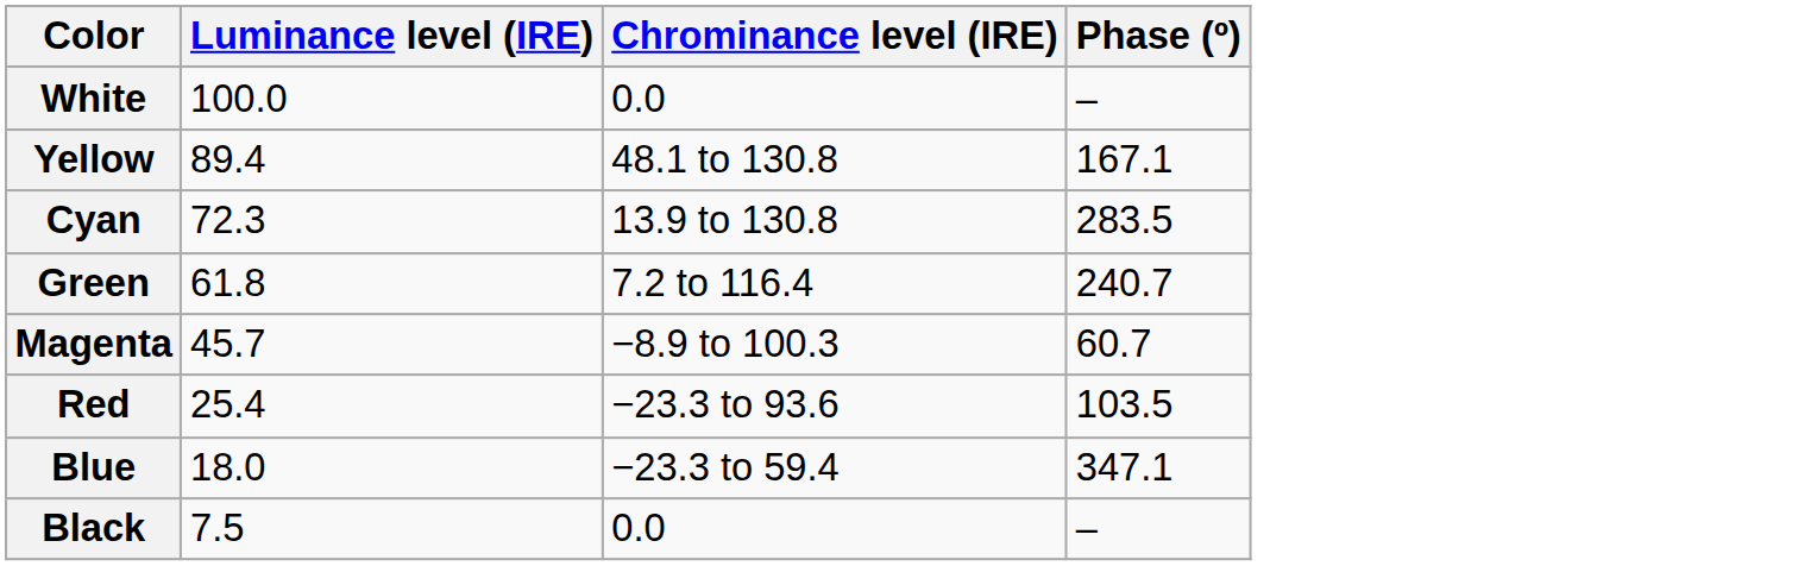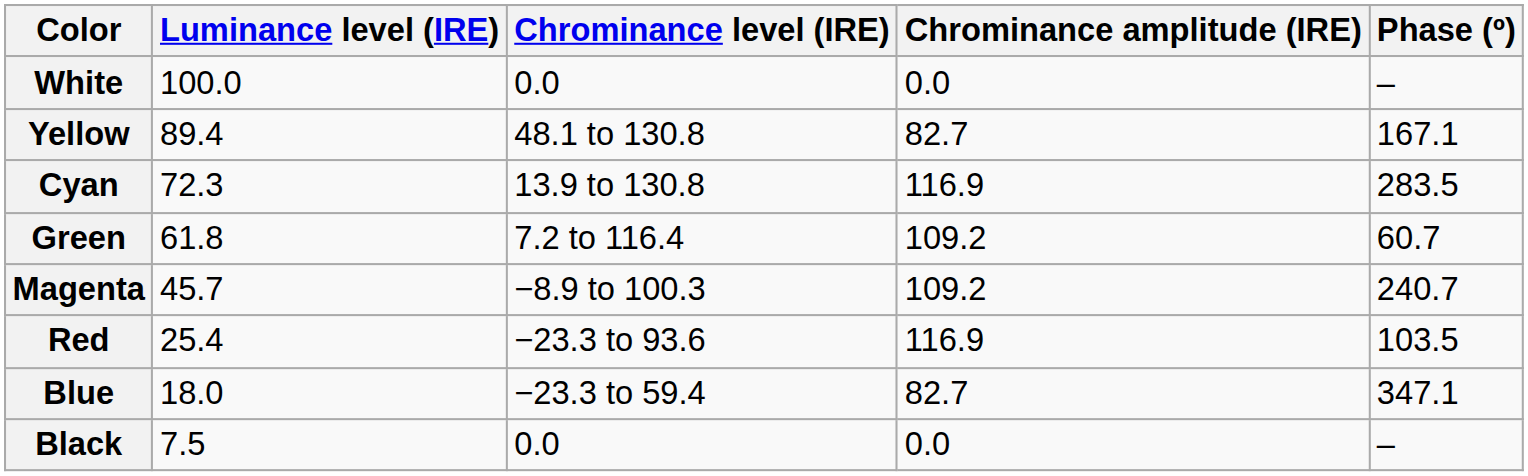 <table class="wikitable">
 <tr>
 <th>Color</th>
 <th><a href='#'>Luminance</a> level (<a href='#'>IRE</a>)</th>
 <th><a href='#'>Chrominance</a> level (IRE)</th>
+<th>Chrominance amplitude (IRE)</th>
 <th>Phase (º)</th>
 </tr>
 <tr>
 <th>White</th>
 <td>100.0</td>
+<td>0.0</td>
 <td>0.0</td>
 <td>–</td>
 </tr>
 <tr>
 <th>Yellow</th>
 <td>89.4</td>
 <td>48.1 to 130.8</td>
+<td>82.7</td>
 <td>167.1</td>
 </tr>
 <tr>
 <th>Cyan</th>
 <td>72.3</td>
 <td>13.9 to 130.8</td>
+<td>116.9</td>
 <td>283.5</td>
 </tr>
 <tr>
 <th>Green</th>
 <td>61.8</td>
 <td>7.2 to 116.4</td>
-<td>240.7</td>
+<td>109.2</td>
+<td>60.7</td>
 </tr>
 <tr>
 <th>Magenta</th>
 <td>45.7</td>
 <td>−8.9 to 100.3</td>
-<td>60.7</td>
+<td>109.2</td>
+<td>240.7</td>
 </tr>
 <tr>
 <th>Red</th>
 <td>25.4</td>
 <td>−23.3 to 93.6</td>
+<td>116.9</td>
 <td>103.5</td>
 </tr>
 <tr>
 <th>Blue</th>
 <td>18.0</td>
 <td>−23.3 to 59.4</td>
+<td>82.7</td>
 <td>347.1</td>
 </tr>
 <tr>
 <th>Black</th>
 <td>7.5</td>
 <td>0.0</td>
+<td>0.0</td>
 <td>–</td>
 </tr>
 </table>
